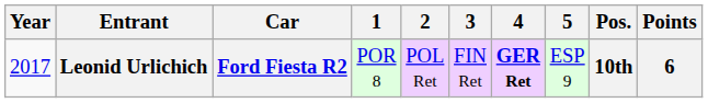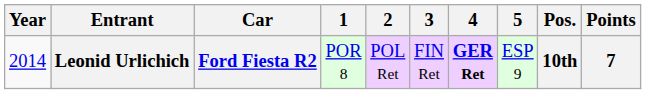 <table class="wikitable" style="text-align:center; font-size:90%;">
 <tr>
 <th>Year</th>
 <th>Entrant</th>
 <th>Car</th>
 <th>1</th>
 <th>2</th>
 <th>3</th>
 <th>4</th>
 <th>5</th>
 <th>Pos.</th>
 <th>Points</th>
 </tr>
 <tr>
-<td><a href='#'>2017</a></td>
+<td><a href='#'>2014</a></td>
 <th>Leonid Urlichich</th>
 <th><a href='#'>Ford Fiesta R2</a></th>
 <td style="background:#dfffdf;"><a href='#'>POR</a><br><small>8</small></td>
 <td style="background:#EFCFFF;"><a href='#'>POL</a><br><small>Ret</small></td>
 <td style="background:#EFCFFF;"><a href='#'>FIN</a><br><small>Ret</small></td>
 <td style="background:#EFCFFF;"><strong><a href='#'>GER</a><br><small>Ret</small></strong></td>
 <td style="background:#dfffdf;"><a href='#'>ESP</a><br><small>9</small></td>
 <th>10th</th>
-<th>6</th>
+<th>7</th>
 </tr>
 </table>
